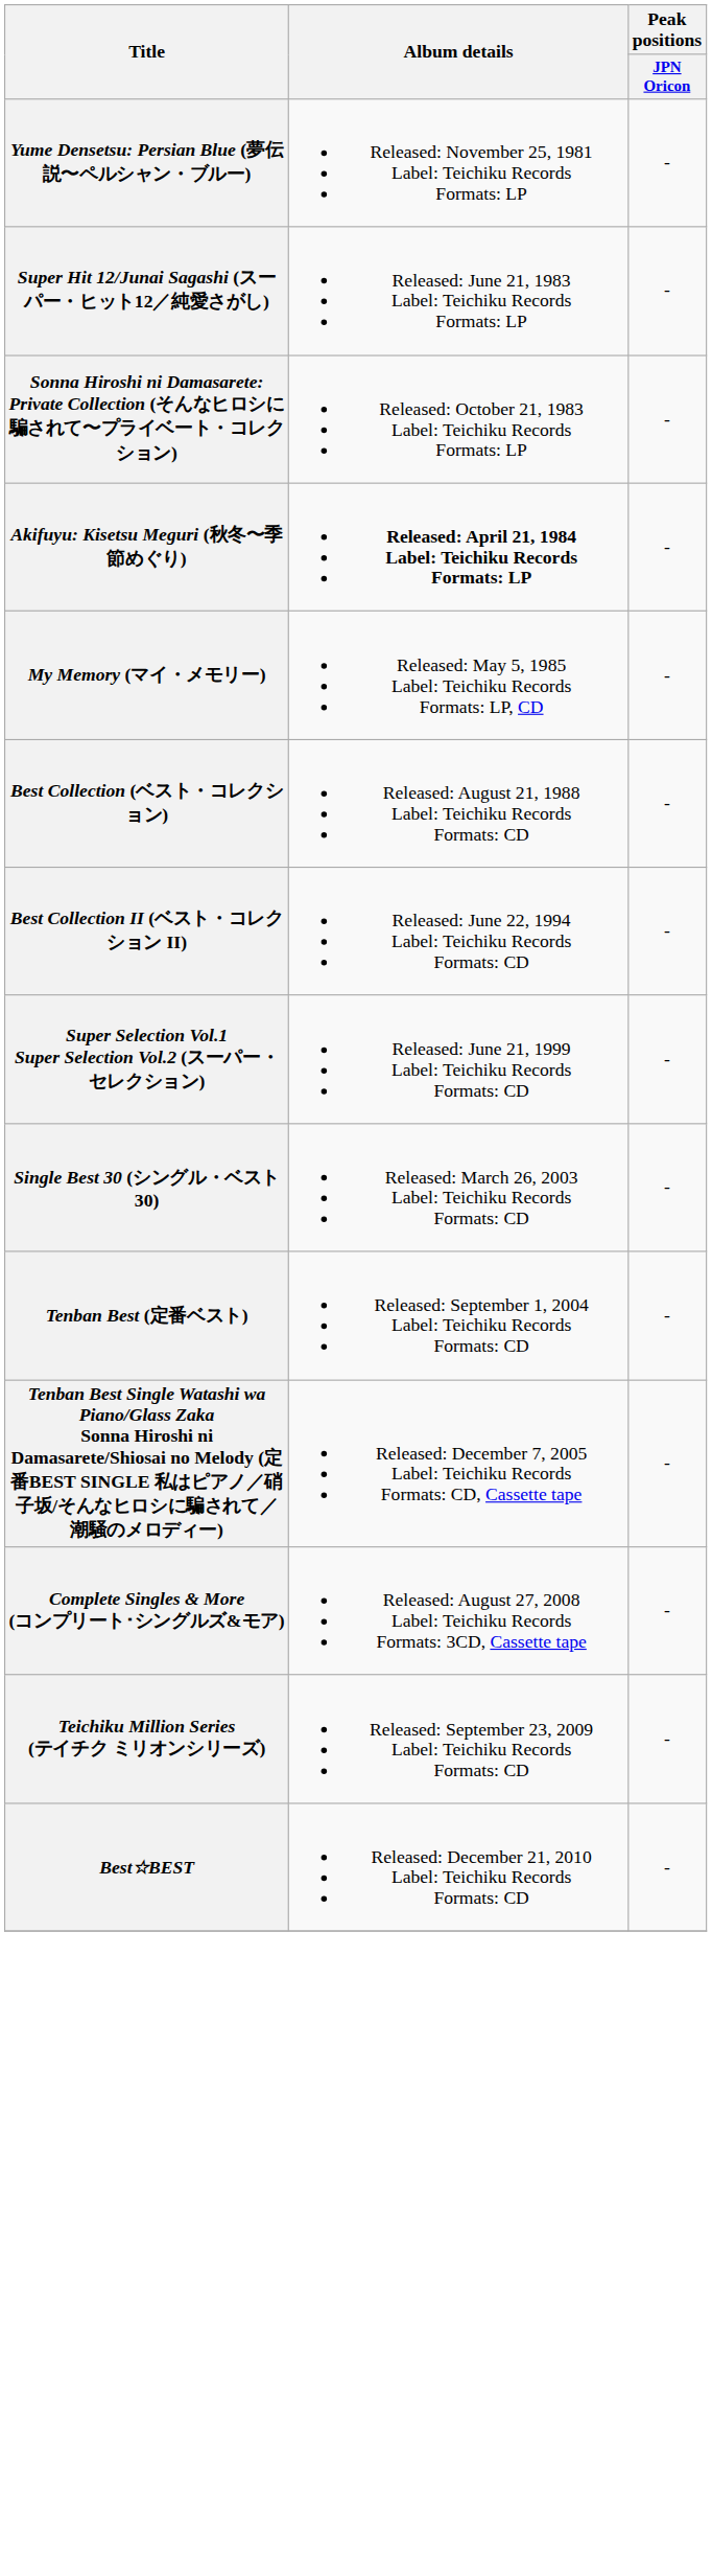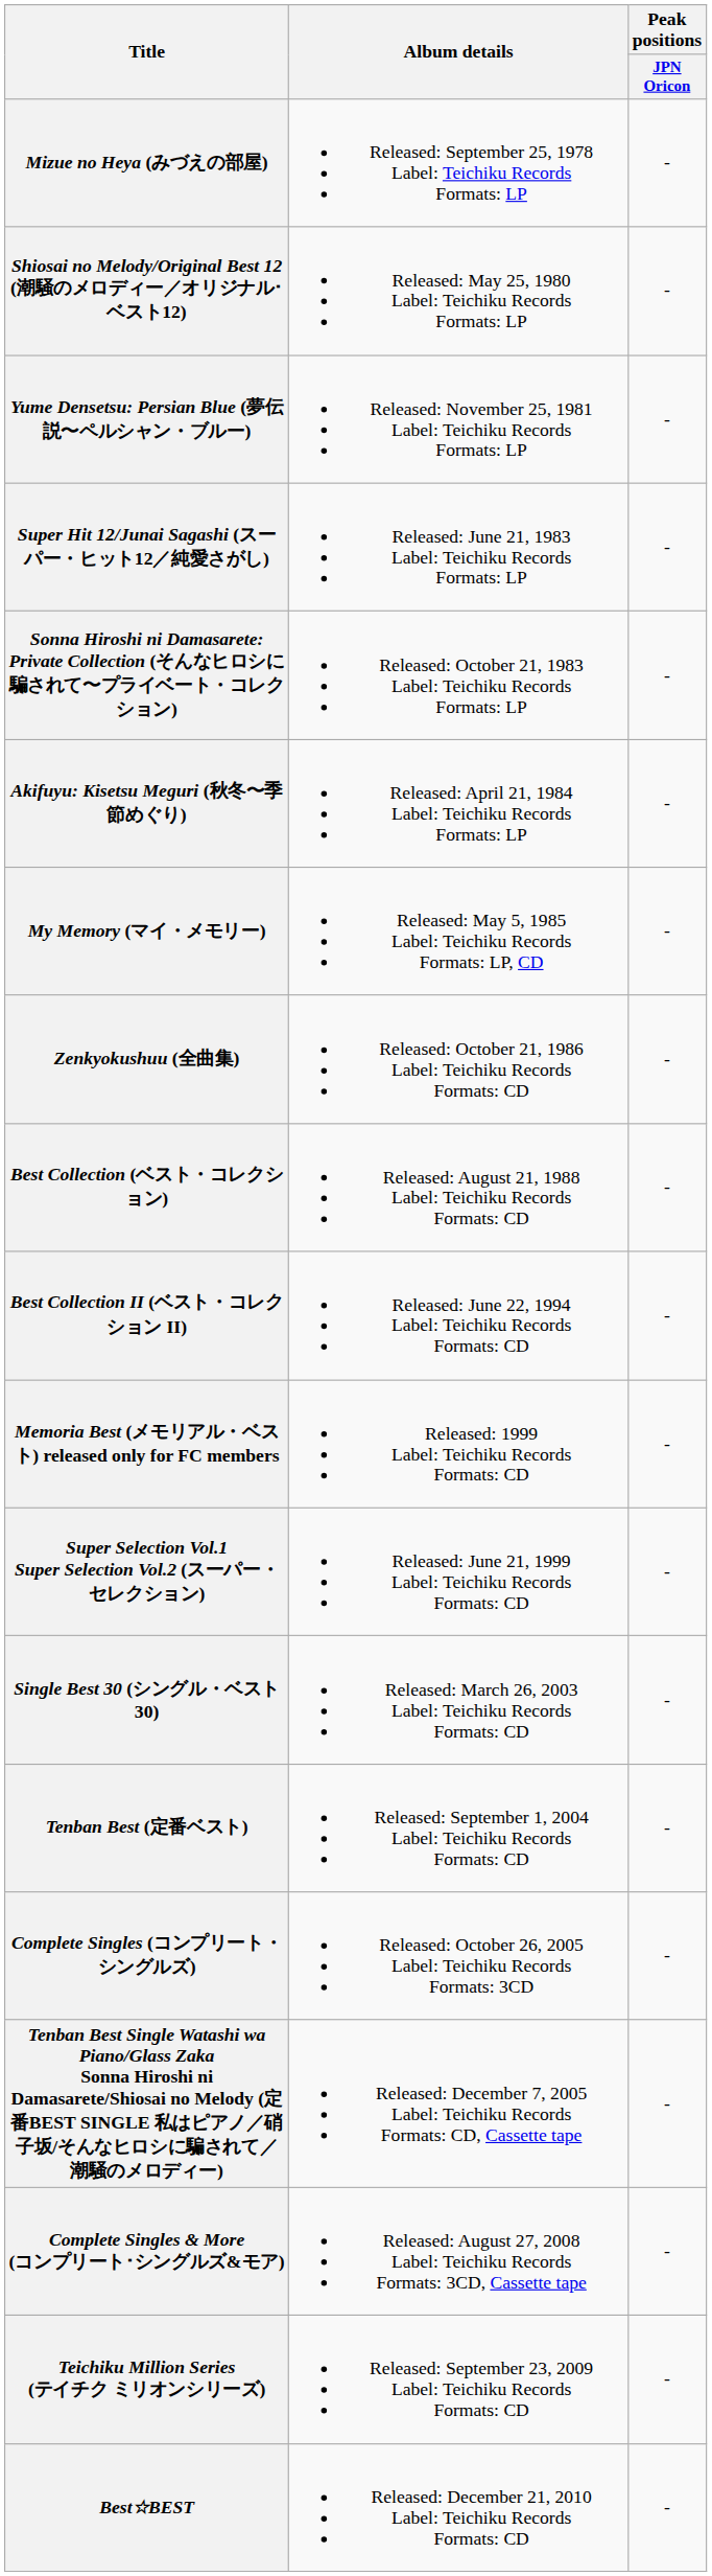 <table class="wikitable plainrowheaders" style="text-align:center;">
 <tr>
 <th style="width:15em;" rowspan="2">Title</th>
 <th style="width:18em;" rowspan="2">Album details</th>
 <th colspan="1">Peak positions</th>
 </tr>
 <tr>
 <th style="width:3em;font-size:85%"><a href='#'>JPN<br>Oricon</a><br></th>
+</tr>
+<tr>
+<th scope="row"><em>Mizue no Heya</em> (みづえの部屋)</th>
+<td><br><ul><li>Released: September 25, 1978</li><li>Label: <a href='#'>Teichiku Records</a></li><li>Formats: <a href='#'>LP</a></li></ul></td>
+<td>-</td>
+</tr>
+<tr>
+<th scope="row"><em>Shiosai no Melody/Original Best 12</em> (潮騒のメロディー／オリジナル･ベスト12)</th>
+<td><br><ul><li>Released: May 25, 1980</li><li>Label: Teichiku Records</li><li>Formats: LP</li></ul></td>
+<td>-</td>
 </tr>
 <tr>
 <th scope="row"><em>Yume Densetsu: Persian Blue</em> (夢伝説〜ペルシャン・ブルー)</th>
 <td><br><ul><li>Released: November 25, 1981</li><li>Label: Teichiku Records</li><li>Formats: LP</li></ul></td>
 <td>-</td>
 </tr>
 <tr>
 <th scope="row"><em>Super Hit 12/Junai Sagashi</em> (スーパー・ヒット12／純愛さがし)</th>
 <td><br><ul><li>Released: June 21, 1983</li><li>Label: Teichiku Records</li><li>Formats: LP</li></ul></td>
 <td>-</td>
 </tr>
 <tr>
 <th scope="row"><em>Sonna Hiroshi ni Damasarete: Private Collection</em> (そんなヒロシに騙されて〜プライベート・コレクション)</th>
 <td><br><ul><li>Released: October 21, 1983</li><li>Label: Teichiku Records</li><li>Formats: LP</li></ul></td>
 <td>-</td>
 </tr>
 <tr>
 <th scope="row"><em>Akifuyu: Kisetsu Meguri</em> (秋冬〜季節めぐり)</th>
-<td><strong><br><ul><li>Released: April 21, 1984</li><li>Label: Teichiku Records</li><li>Formats: LP</li></ul></strong></td>
+<td><br><ul><li>Released: April 21, 1984</li><li>Label: Teichiku Records</li><li>Formats: LP</li></ul></td>
 <td>-</td>
 </tr>
 <tr>
 <th scope="row"><em>My Memory</em> (マイ・メモリー)</th>
 <td><br><ul><li>Released: May 5, 1985</li><li>Label: Teichiku Records</li><li>Formats: LP, <a href='#'>CD</a></li></ul></td>
+<td>-</td>
+</tr>
+<tr>
+<th scope="row"><em>Zenkyokushuu</em> (全曲集)</th>
+<td><br><ul><li>Released: October 21, 1986</li><li>Label: Teichiku Records</li><li>Formats: CD</li></ul></td>
 <td>-</td>
 </tr>
 <tr>
 <th scope="row"><em>Best Collection</em> (ベスト・コレクション)</th>
 <td><br><ul><li>Released: August 21, 1988</li><li>Label: Teichiku Records</li><li>Formats: CD</li></ul></td>
 <td>-</td>
 </tr>
 <tr>
 <th scope="row"><em>Best Collection II</em> (ベスト・コレクション II)</th>
 <td><br><ul><li>Released: June 22, 1994</li><li>Label: Teichiku Records</li><li>Formats: CD</li></ul></td>
+<td>-</td>
+</tr>
+<tr>
+<th scope="row"><em>Memoria Best</em> (メモリアル・ベスト) released only for FC members</th>
+<td><br><ul><li>Released: 1999</li><li>Label: Teichiku Records</li><li>Formats: CD</li></ul></td>
 <td>-</td>
 </tr>
 <tr>
 <th scope="row"><em>Super Selection Vol.1</em><br><em>Super Selection Vol.2</em> (スーパー・セレクション)</th>
 <td><br><ul><li>Released: June 21, 1999</li><li>Label: Teichiku Records</li><li>Formats: CD</li></ul></td>
 <td>-</td>
 </tr>
 <tr>
 <th scope="row"><em>Single Best 30</em> (シングル・ベスト30)</th>
 <td><br><ul><li>Released: March 26, 2003</li><li>Label: Teichiku Records</li><li>Formats: CD</li></ul></td>
 <td>-</td>
 </tr>
 <tr>
 <th scope="row"><em>Tenban Best</em> (定番ベスト)</th>
 <td><br><ul><li>Released: September 1, 2004</li><li>Label: Teichiku Records</li><li>Formats: CD</li></ul></td>
+<td>-</td>
+</tr>
+<tr>
+<th scope="row"><em>Complete Singles</em> (コンプリート・シングルズ)</th>
+<td><br><ul><li>Released: October 26, 2005</li><li>Label: Teichiku Records</li><li>Formats: 3CD</li></ul></td>
 <td>-</td>
 </tr>
 <tr>
 <th scope="row"><em>Tenban Best Single Watashi wa Piano/Glass Zaka</em><br>Sonna Hiroshi ni Damasarete/Shiosai no Melody (定番BEST SINGLE 私はピアノ／硝子坂/そんなヒロシに騙されて／潮騒のメロディー)</th>
 <td><br><ul><li>Released: December 7, 2005</li><li>Label: Teichiku Records</li><li>Formats: CD, <a href='#'>Cassette tape</a></li></ul></td>
 <td>-</td>
 </tr>
 <tr>
 <th scope="row"><em>Complete Singles & More</em><br> (コンプリート･シングルズ&モア)</th>
 <td><br><ul><li>Released: August 27, 2008</li><li>Label: Teichiku Records</li><li>Formats: 3CD, <a href='#'>Cassette tape</a></li></ul></td>
 <td>-</td>
 </tr>
 <tr>
 <th scope="row"><em>Teichiku Million Series</em><br> (テイチク ミリオンシリーズ)</th>
 <td><br><ul><li>Released: September 23, 2009</li><li>Label: Teichiku Records</li><li>Formats: CD</li></ul></td>
 <td>-</td>
 </tr>
 <tr>
 <th scope="row"><em> Best☆BEST</em><br></th>
 <td><br><ul><li>Released: December 21, 2010</li><li>Label: Teichiku Records</li><li>Formats: CD</li></ul></td>
 <td>-</td>
 </tr>
 <tr>
 </tr>
 </table>
